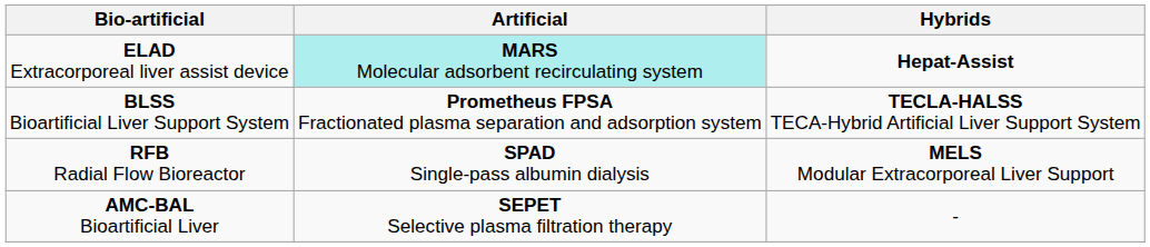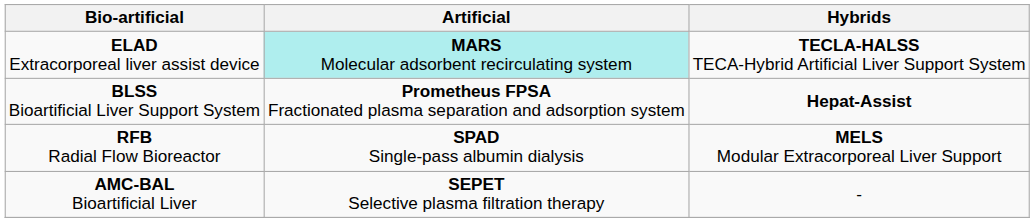 <table class="wikitable" style="text-align: center; margin: 1em auto 1em auto;">
 <tr>
 <th>Bio-artificial</th>
 <th>Artificial</th>
 <th>Hybrids</th>
 </tr>
 <tr>
 <td><strong>ELAD </strong><br>Extracorporeal liver assist device</td>
 <td style="background: paleturquoise;"><strong>MARS </strong><br>Molecular adsorbent recirculating system</td>
-<td><strong>Hepat-Assist </strong></td>
+<td><strong>TECLA-HALSS </strong><br>TECA-Hybrid Artificial Liver Support System</td>
 </tr>
 <tr>
 <td><strong>BLSS </strong><br>Bioartificial Liver Support System</td>
 <td><strong>Prometheus FPSA </strong><br>Fractionated plasma separation and adsorption system</td>
-<td><strong>TECLA-HALSS </strong><br>TECA-Hybrid Artificial Liver Support System</td>
+<td><strong>Hepat-Assist </strong></td>
 </tr>
 <tr>
 <td><strong>RFB </strong><br>Radial Flow Bioreactor</td>
 <td><strong>SPAD </strong><br>Single-pass albumin dialysis</td>
 <td><strong>MELS </strong><br>Modular Extracorporeal Liver Support</td>
 </tr>
 <tr>
 <td><strong>AMC-BAL </strong><br>Bioartificial Liver</td>
 <td><strong>SEPET </strong><br>Selective plasma filtration therapy</td>
 <td>-</td>
 </tr>
 <tr>
 </tr>
 </table>
